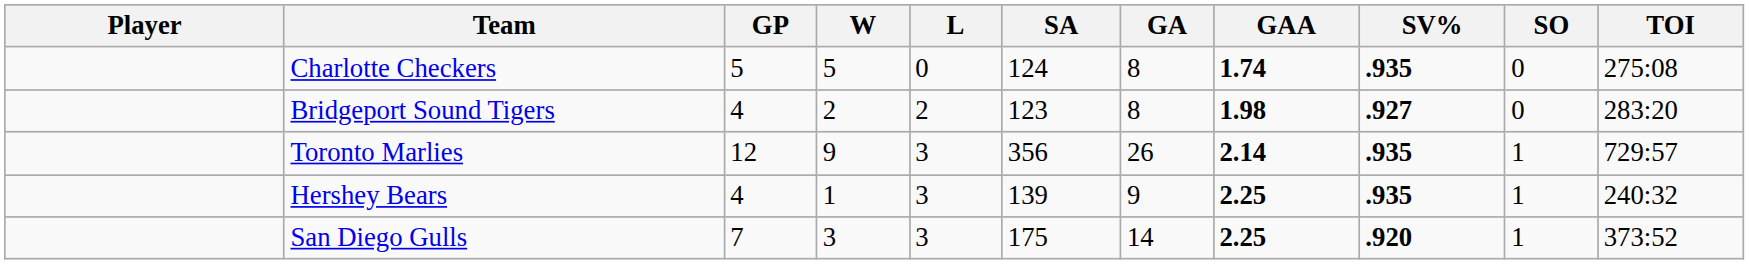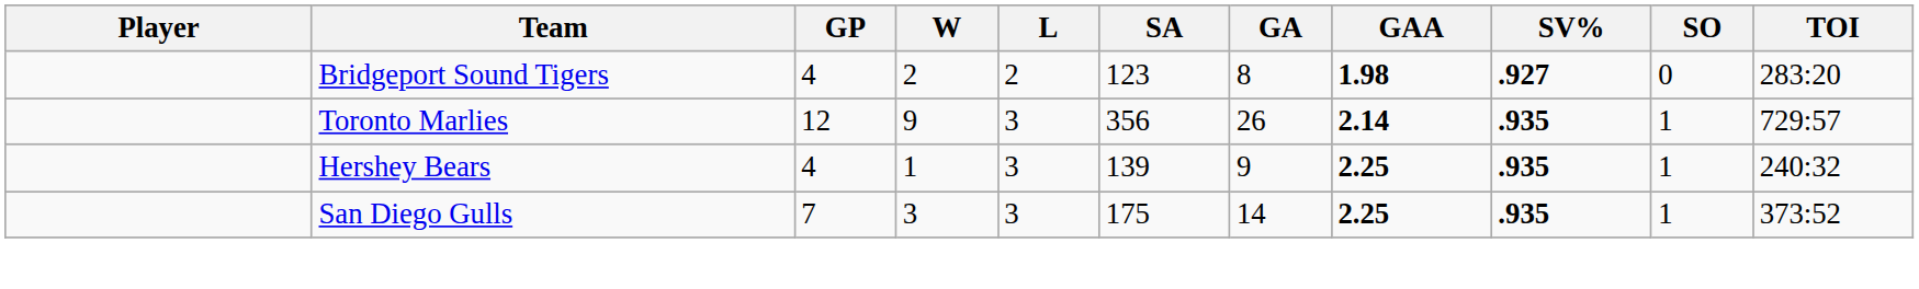 <table class="wikitable sortable">
 <tr>
 <th style="width:10em">Player</th>
 <th style="width:16em">Team</th>
 <th style="width:3em">GP</th>
 <th style="width:3em">W</th>
 <th style="width:3em">L</th>
 <th style="width:4em">SA</th>
 <th style="width:3em">GA</th>
 <th style="width:5em">GAA</th>
 <th style="width:5em">SV%</th>
 <th style="width:3em">SO</th>
 <th style="width:5em">TOI</th>
-</tr>
-<tr>
-<td></td>
-<td><a href='#'>Charlotte Checkers</a></td>
-<td>5</td>
-<td>5</td>
-<td>0</td>
-<td>124</td>
-<td>8</td>
-<td><strong>1.74</strong></td>
-<td><strong>.935</strong></td>
-<td>0</td>
-<td>275:08</td>
 </tr>
 <tr>
 <td></td>
 <td><a href='#'>Bridgeport Sound Tigers</a></td>
 <td>4</td>
 <td>2</td>
 <td>2</td>
 <td>123</td>
 <td>8</td>
 <td><strong>1.98</strong></td>
 <td><strong>.927</strong></td>
 <td>0</td>
 <td>283:20</td>
 </tr>
 <tr>
 <td></td>
 <td><a href='#'>Toronto Marlies</a></td>
 <td>12</td>
 <td>9</td>
 <td>3</td>
 <td>356</td>
 <td>26</td>
 <td><strong>2.14</strong></td>
 <td><strong>.935</strong></td>
 <td>1</td>
 <td>729:57</td>
 </tr>
 <tr>
 <td></td>
 <td><a href='#'>Hershey Bears</a></td>
 <td>4</td>
 <td>1</td>
 <td>3</td>
 <td>139</td>
 <td>9</td>
 <td><strong>2.25</strong></td>
 <td><strong>.935</strong></td>
 <td>1</td>
 <td>240:32</td>
 </tr>
 <tr>
 <td></td>
 <td><a href='#'>San Diego Gulls</a></td>
 <td>7</td>
 <td>3</td>
 <td>3</td>
 <td>175</td>
 <td>14</td>
 <td><strong>2.25</strong></td>
-<td><strong>.920</strong></td>
+<td><strong>.935</strong></td>
 <td>1</td>
 <td>373:52</td>
 </tr>
 </table>
